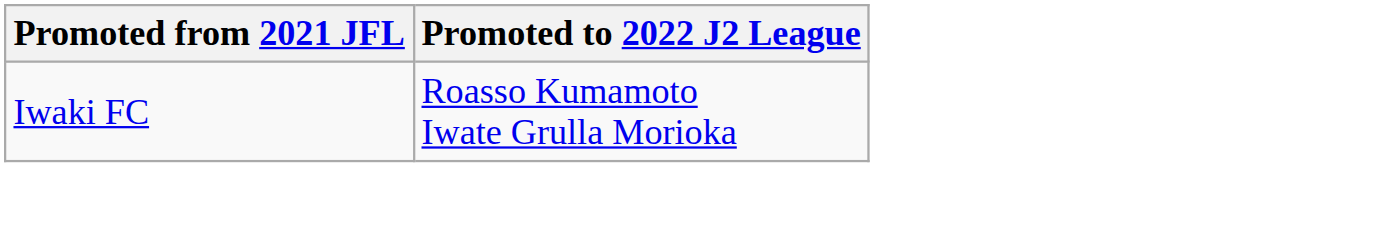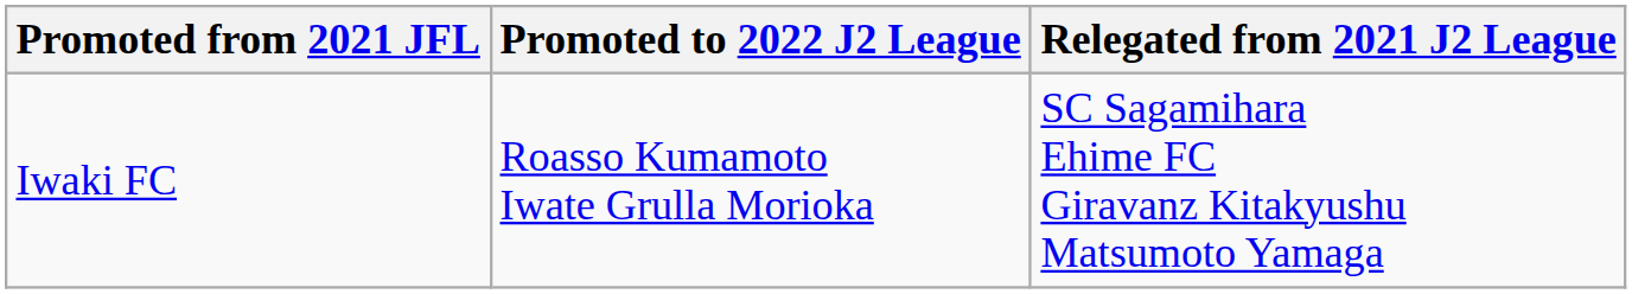 <table class="wikitable">
 <tr>
 <th>Promoted from <a href='#'>2021 JFL</a></th>
 <th>Promoted to <a href='#'>2022 J2 League</a></th>
+<th>Relegated from <a href='#'>2021 J2 League</a></th>
 </tr>
 <tr>
 <td><a href='#'>Iwaki FC</a></td>
 <td><a href='#'>Roasso Kumamoto</a><br><a href='#'>Iwate Grulla Morioka</a></td>
+<td><a href='#'>SC Sagamihara</a><br><a href='#'>Ehime FC</a><br> <a href='#'>Giravanz Kitakyushu</a> <br> <a href='#'>Matsumoto Yamaga</a></td>
 </tr>
 </table>
